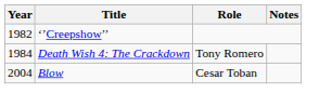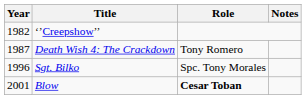 <table class="wikitable">
 <tr>
 <th>Year</th>
 <th>Title</th>
 <th>Role</th>
 <th>Notes</th>
 </tr>
 <tr>
 <td>1982</td>
 <td>‘’<a href='#'>Creepshow</a>’’</td>
 </tr>
 <tr>
-<td>1984</td>
+<td>1987</td>
 <td><em><a href='#'>Death Wish 4: The Crackdown</a></em></td>
 <td>Tony Romero</td>
 <td></td>
 </tr>
 <tr>
-<td>2004</td>
+<td>1996</td>
+<td><em><a href='#'>Sgt. Bilko</a></em></td>
+<td>Spc. Tony Morales</td>
+<td></td>
+</tr>
+<tr>
+<td>2001</td>
 <td><em><a href='#'>Blow</a></em></td>
-<td>Cesar Toban</td>
+<td><strong>Cesar Toban</strong></td>
 <td></td>
 </tr>
 </table>
